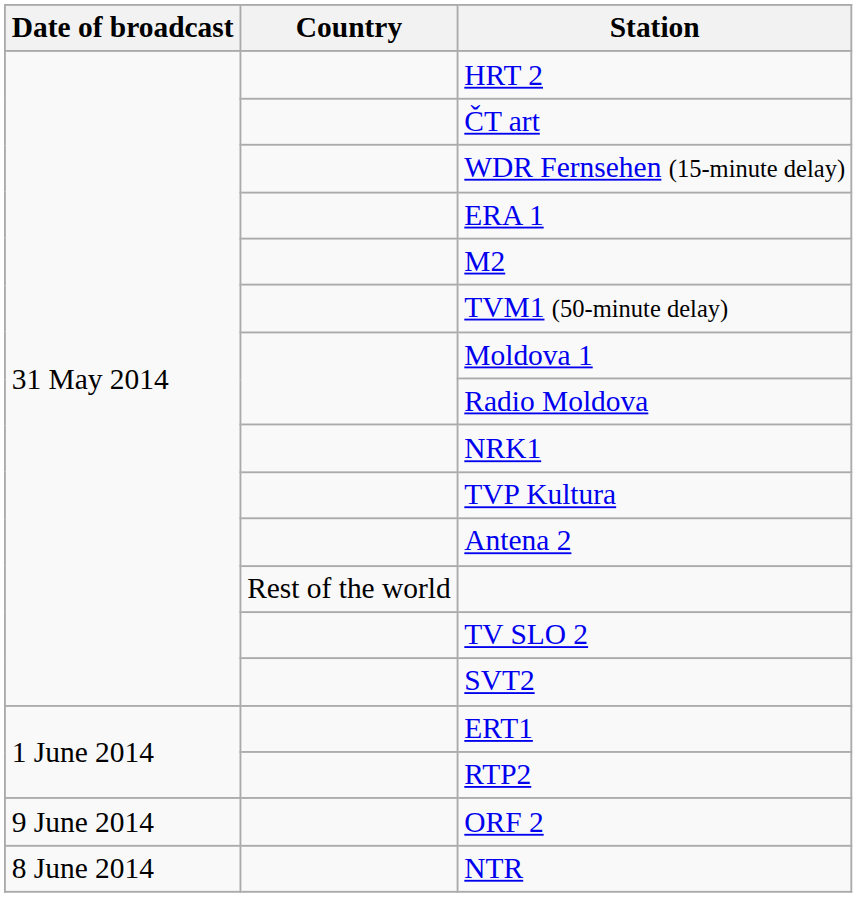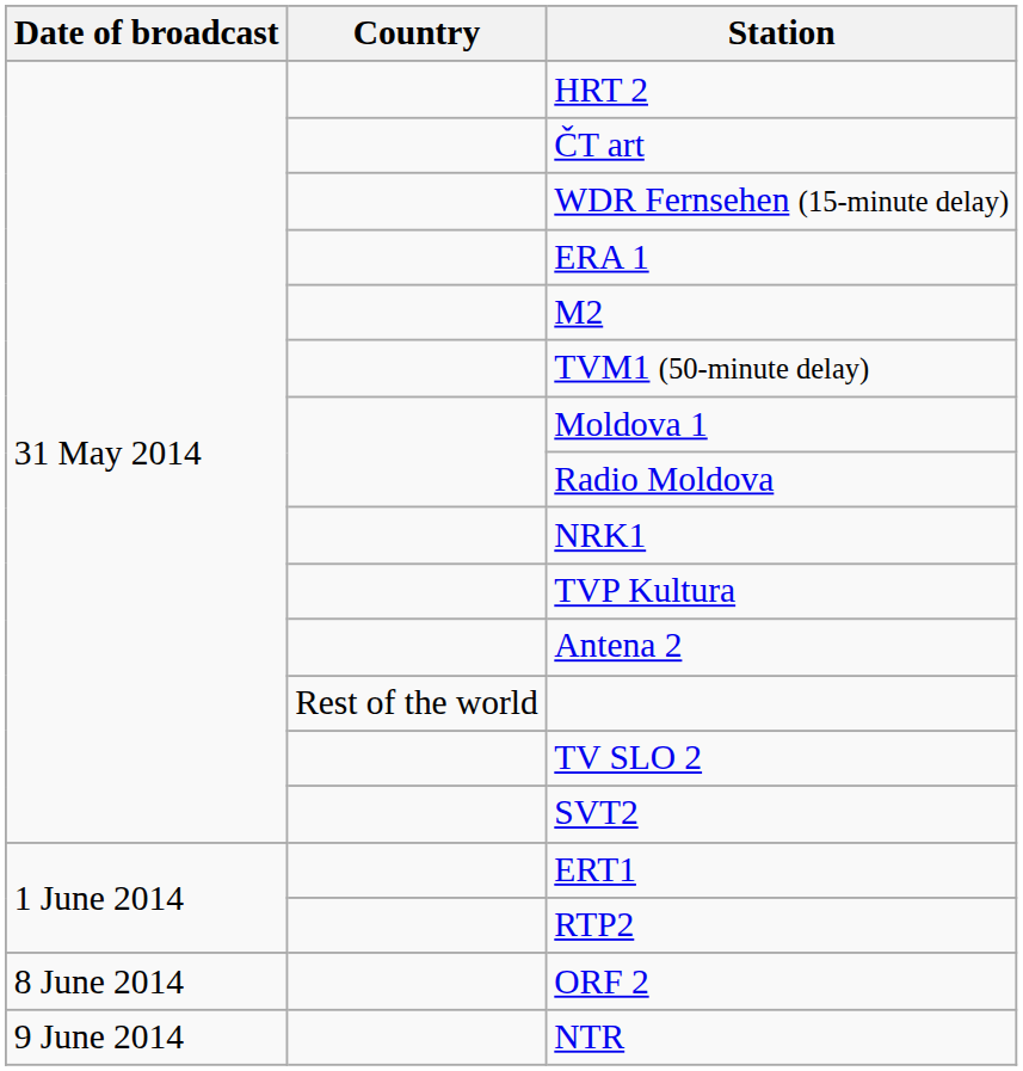 <table class="wikitable sortable">
 <tr>
 <th>Date of broadcast</th>
 <th>Country</th>
 <th>Station</th>
 </tr>
 <tr>
 <td rowspan="14">31 May 2014</td>
 <td></td>
 <td><a href='#'>HRT 2</a></td>
 </tr>
 <tr>
 <td></td>
 <td><a href='#'>ČT art</a></td>
 </tr>
 <tr>
 <td></td>
 <td><a href='#'>WDR Fernsehen</a> <small>(15-minute delay)</small></td>
 </tr>
 <tr>
 <td></td>
 <td><a href='#'>ERA 1</a></td>
 </tr>
 <tr>
 <td></td>
 <td><a href='#'>M2</a></td>
 </tr>
 <tr>
 <td></td>
 <td><a href='#'>TVM1</a> <small>(50-minute delay)</small></td>
 </tr>
 <tr>
 <td rowspan=2></td>
 <td><a href='#'>Moldova 1</a></td>
 </tr>
 <tr>
 <td><a href='#'>Radio Moldova</a></td>
 </tr>
 <tr>
 <td></td>
 <td><a href='#'>NRK1</a></td>
 </tr>
 <tr>
 <td></td>
 <td><a href='#'>TVP Kultura</a></td>
 </tr>
 <tr>
 <td></td>
 <td><a href='#'>Antena 2</a></td>
 </tr>
 <tr>
 <td> Rest of the world</td>
 <td></td>
 </tr>
 <tr>
 <td></td>
 <td><a href='#'>TV SLO 2</a></td>
 </tr>
 <tr>
 <td></td>
 <td><a href='#'>SVT2</a></td>
 </tr>
 <tr>
 <td rowspan=2>1 June 2014</td>
 <td></td>
 <td><a href='#'>ERT1</a></td>
 </tr>
 <tr>
 <td></td>
 <td><a href='#'>RTP2</a></td>
 </tr>
 <tr>
-<td>9 June 2014</td>
+<td>8 June 2014</td>
 <td></td>
 <td><a href='#'>ORF 2</a></td>
 </tr>
 <tr>
-<td>8 June 2014</td>
+<td>9 June 2014</td>
 <td></td>
 <td><a href='#'>NTR</a></td>
 </tr>
 </table>
